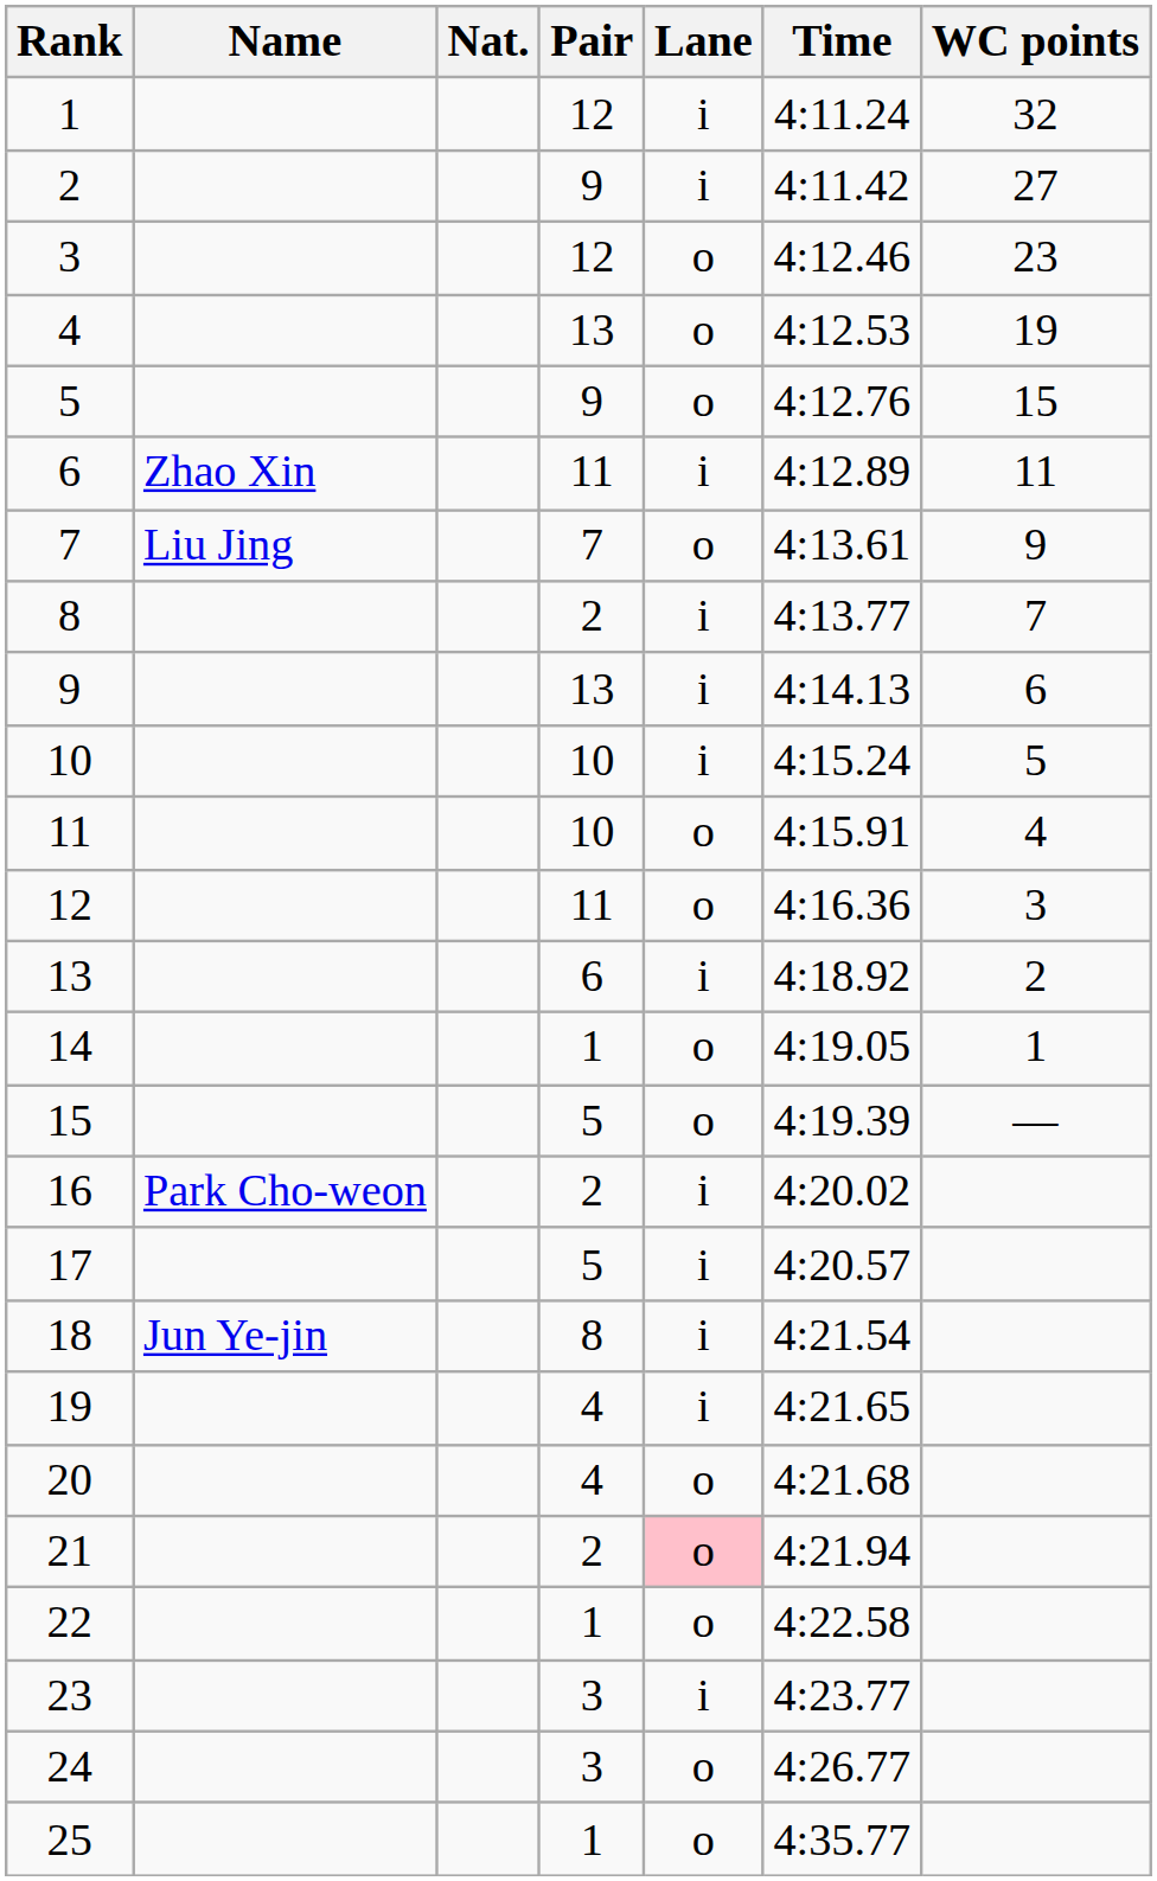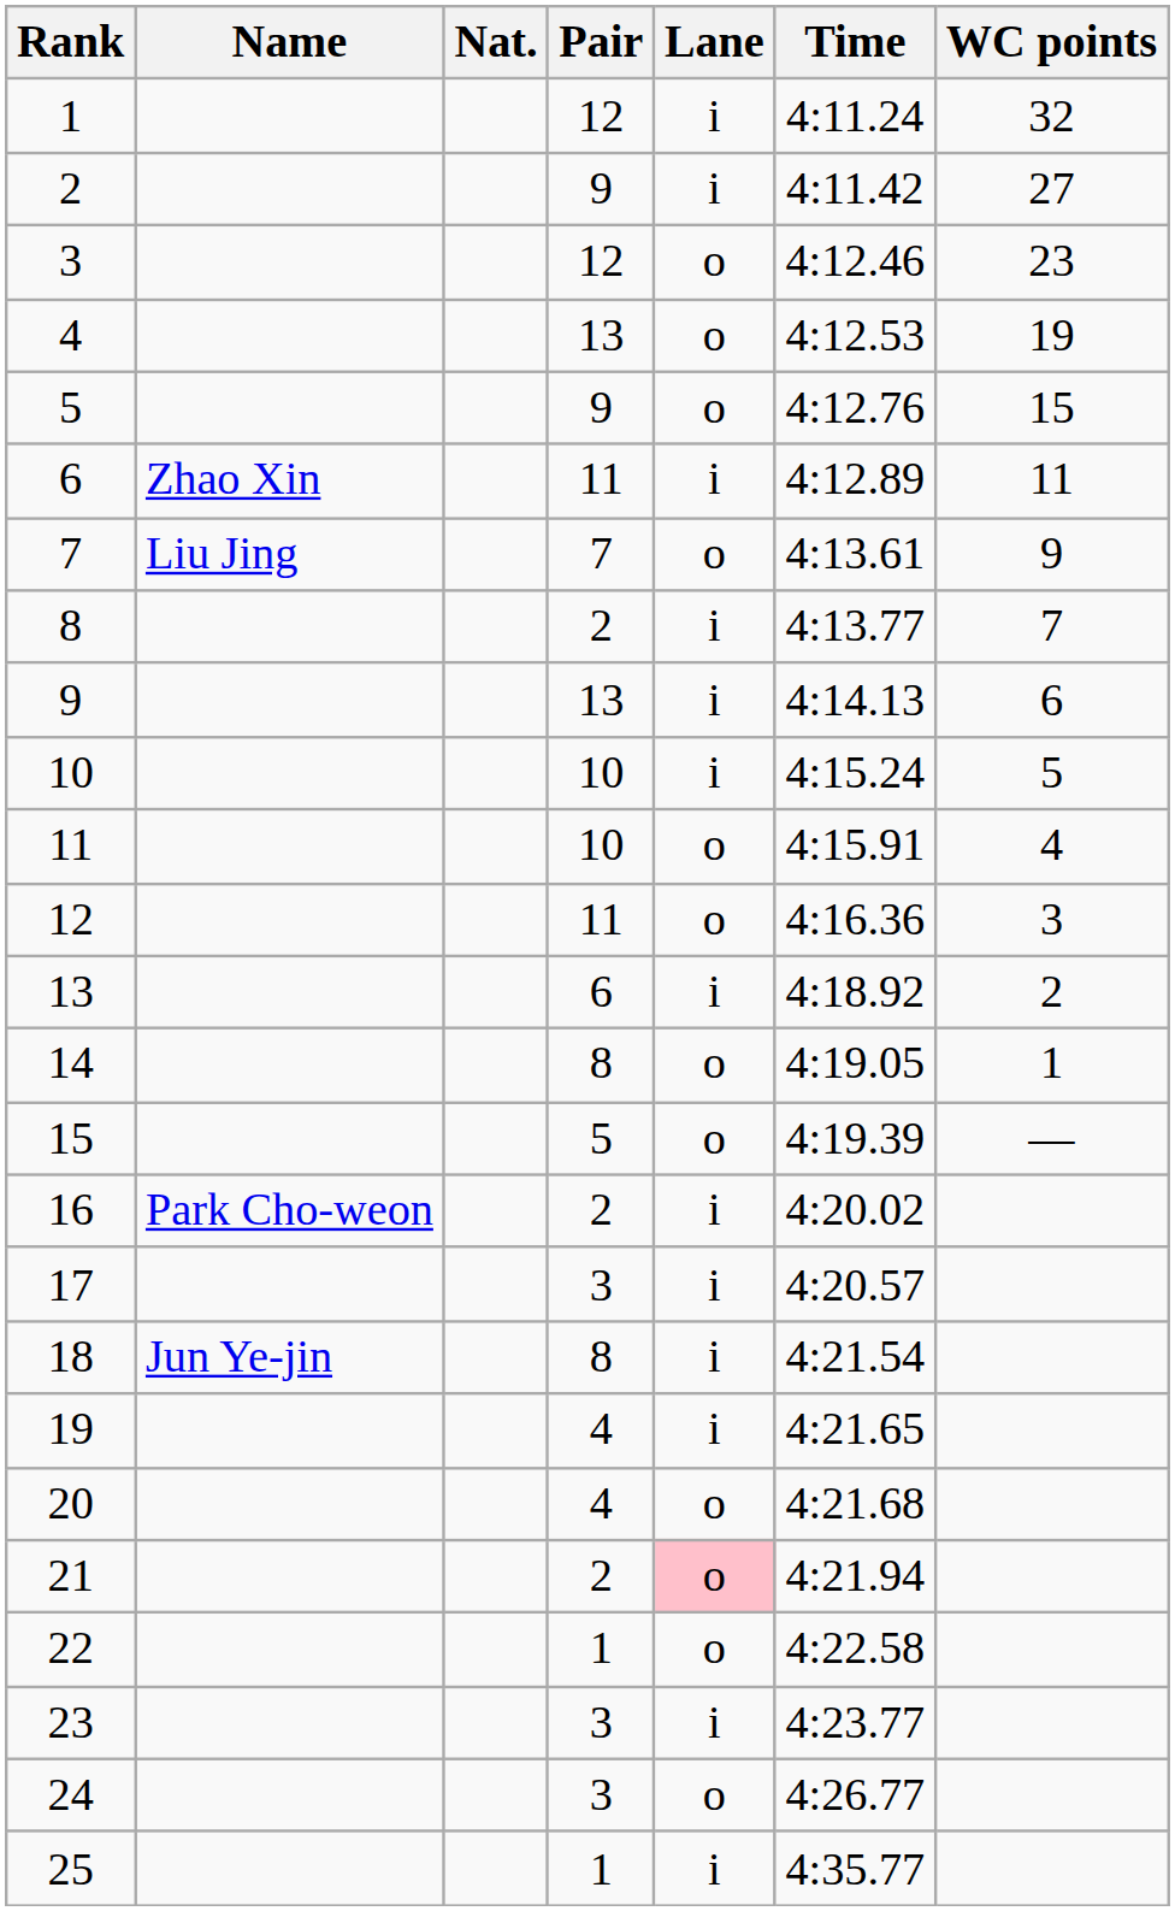 <table class="wikitable sortable" style="text-align:center">
 <tr>
 <th>Rank</th>
 <th>Name</th>
 <th>Nat.</th>
 <th>Pair</th>
 <th>Lane</th>
 <th>Time</th>
 <th>WC points</th>
 </tr>
 <tr>
 <td>1</td>
 <td align=left></td>
 <td></td>
 <td>12</td>
 <td>i</td>
 <td>4:11.24</td>
 <td>32</td>
 </tr>
 <tr>
 <td>2</td>
 <td align=left></td>
 <td></td>
 <td>9</td>
 <td>i</td>
 <td>4:11.42</td>
 <td>27</td>
 </tr>
 <tr>
 <td>3</td>
 <td align=left></td>
 <td></td>
 <td>12</td>
 <td>o</td>
 <td>4:12.46</td>
 <td>23</td>
 </tr>
 <tr>
 <td>4</td>
 <td align=left></td>
 <td></td>
 <td>13</td>
 <td>o</td>
 <td>4:12.53</td>
 <td>19</td>
 </tr>
 <tr>
 <td>5</td>
 <td align=left></td>
 <td></td>
 <td>9</td>
 <td>o</td>
 <td>4:12.76</td>
 <td>15</td>
 </tr>
 <tr>
 <td>6</td>
 <td align=left><a href='#'>Zhao Xin</a></td>
 <td></td>
 <td>11</td>
 <td>i</td>
 <td>4:12.89</td>
 <td>11</td>
 </tr>
 <tr>
 <td>7</td>
 <td align=left><a href='#'>Liu Jing</a></td>
 <td></td>
 <td>7</td>
 <td>o</td>
 <td>4:13.61</td>
 <td>9</td>
 </tr>
 <tr>
 <td>8</td>
 <td align=left></td>
 <td></td>
 <td>2</td>
 <td>i</td>
 <td>4:13.77</td>
 <td>7</td>
 </tr>
 <tr>
 <td>9</td>
 <td align=left></td>
 <td></td>
 <td>13</td>
 <td>i</td>
 <td>4:14.13</td>
 <td>6</td>
 </tr>
 <tr>
 <td>10</td>
 <td align=left></td>
 <td></td>
 <td>10</td>
 <td>i</td>
 <td>4:15.24</td>
 <td>5</td>
 </tr>
 <tr>
 <td>11</td>
 <td align=left></td>
 <td></td>
 <td>10</td>
 <td>o</td>
 <td>4:15.91</td>
 <td>4</td>
 </tr>
 <tr>
 <td>12</td>
 <td align=left></td>
 <td></td>
 <td>11</td>
 <td>o</td>
 <td>4:16.36</td>
 <td>3</td>
 </tr>
 <tr>
 <td>13</td>
 <td align=left></td>
 <td></td>
 <td>6</td>
 <td>i</td>
 <td>4:18.92</td>
 <td>2</td>
 </tr>
 <tr>
 <td>14</td>
 <td align=left></td>
 <td></td>
-<td>1</td>
+<td>8</td>
 <td>o</td>
 <td>4:19.05</td>
 <td>1</td>
 </tr>
 <tr>
 <td>15</td>
 <td align=left></td>
 <td></td>
 <td>5</td>
 <td>o</td>
 <td>4:19.39</td>
 <td>—</td>
 </tr>
 <tr>
 <td>16</td>
 <td align=left><a href='#'>Park Cho-weon</a></td>
 <td></td>
 <td>2</td>
 <td>i</td>
 <td>4:20.02</td>
 <td></td>
 </tr>
 <tr>
 <td>17</td>
 <td align=left></td>
 <td></td>
-<td>5</td>
+<td>3</td>
 <td>i</td>
 <td>4:20.57</td>
 <td></td>
 </tr>
 <tr>
 <td>18</td>
 <td align=left><a href='#'>Jun Ye-jin</a></td>
 <td></td>
 <td>8</td>
 <td>i</td>
 <td>4:21.54</td>
 <td></td>
 </tr>
 <tr>
 <td>19</td>
 <td align=left></td>
 <td></td>
 <td>4</td>
 <td>i</td>
 <td>4:21.65</td>
 <td></td>
 </tr>
 <tr>
 <td>20</td>
 <td align=left></td>
 <td></td>
 <td>4</td>
 <td>o</td>
 <td>4:21.68</td>
 <td></td>
 </tr>
 <tr>
 <td>21</td>
 <td align=left></td>
 <td></td>
 <td>2</td>
 <td style="background: pink;">o</td>
 <td>4:21.94</td>
 <td></td>
 </tr>
 <tr>
 <td>22</td>
 <td align=left></td>
 <td></td>
 <td>1</td>
 <td>o</td>
 <td>4:22.58</td>
 <td></td>
 </tr>
 <tr>
 <td>23</td>
 <td align=left></td>
 <td></td>
 <td>3</td>
 <td>i</td>
 <td>4:23.77</td>
 <td></td>
 </tr>
 <tr>
 <td>24</td>
 <td align=left></td>
 <td></td>
 <td>3</td>
 <td>o</td>
 <td>4:26.77</td>
 <td></td>
 </tr>
 <tr>
 <td>25</td>
 <td align=left></td>
 <td></td>
 <td>1</td>
-<td>o</td>
+<td>i</td>
 <td>4:35.77</td>
 <td></td>
 </tr>
 </table>
